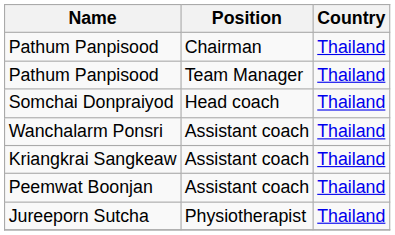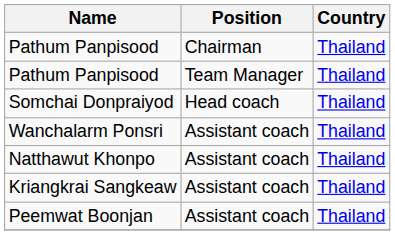 <table class="wikitable">
 <tr>
 <th>Name</th>
 <th>Position</th>
 <th>Country</th>
 </tr>
 <tr style="text-align:left;">
 <td>Pathum Panpisood</td>
 <td>Chairman</td>
 <td> <a href='#'>Thailand</a></td>
 </tr>
 <tr style="text-align:left;">
 <td>Pathum Panpisood</td>
 <td>Team Manager</td>
 <td> <a href='#'>Thailand</a></td>
 </tr>
 <tr style="text-align:left;">
 <td>Somchai Donpraiyod</td>
 <td>Head coach</td>
 <td> <a href='#'>Thailand</a></td>
 </tr>
 <tr style="text-align:left;">
 <td>Wanchalarm Ponsri</td>
 <td>Assistant coach</td>
 <td> <a href='#'>Thailand</a></td>
 </tr>
 <tr style="text-align:left;">
+<td>Natthawut Khonpo</td>
+<td>Assistant coach</td>
+<td> <a href='#'>Thailand</a></td>
+</tr>
+<tr style="text-align:left;">
 <td>Kriangkrai Sangkeaw</td>
 <td>Assistant coach</td>
 <td> <a href='#'>Thailand</a></td>
 </tr>
 <tr style="text-align:left;">
 <td>Peemwat Boonjan</td>
 <td>Assistant coach</td>
 <td> <a href='#'>Thailand</a></td>
 </tr>
-<tr style="text-align:left;">
-<td>Jureeporn Sutcha</td>
-<td>Physiotherapist</td>
-<td> <a href='#'>Thailand</a></td>
-</tr>
 <tr>
 </tr>
 </table>
